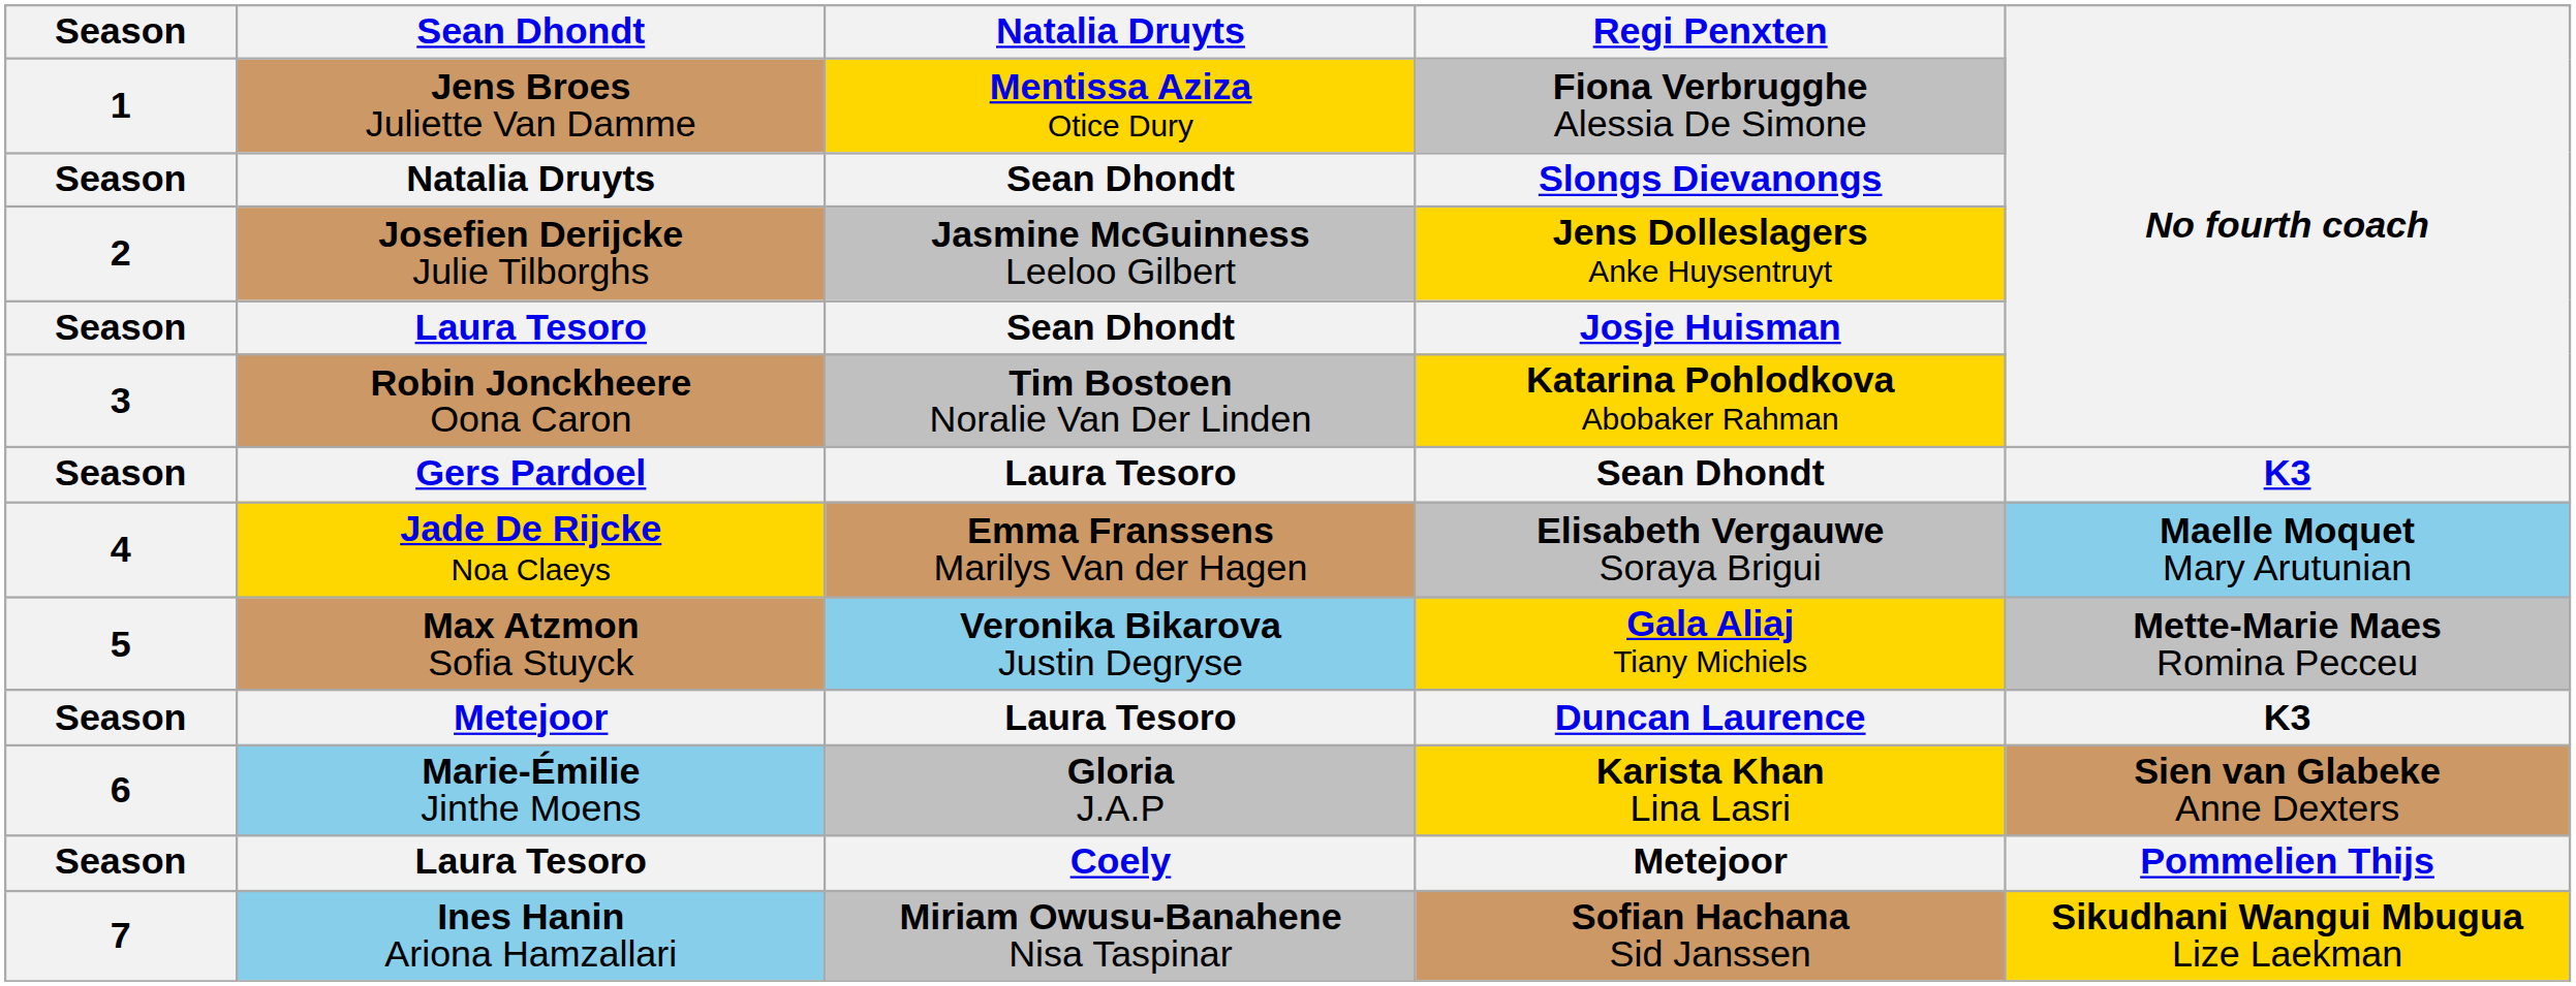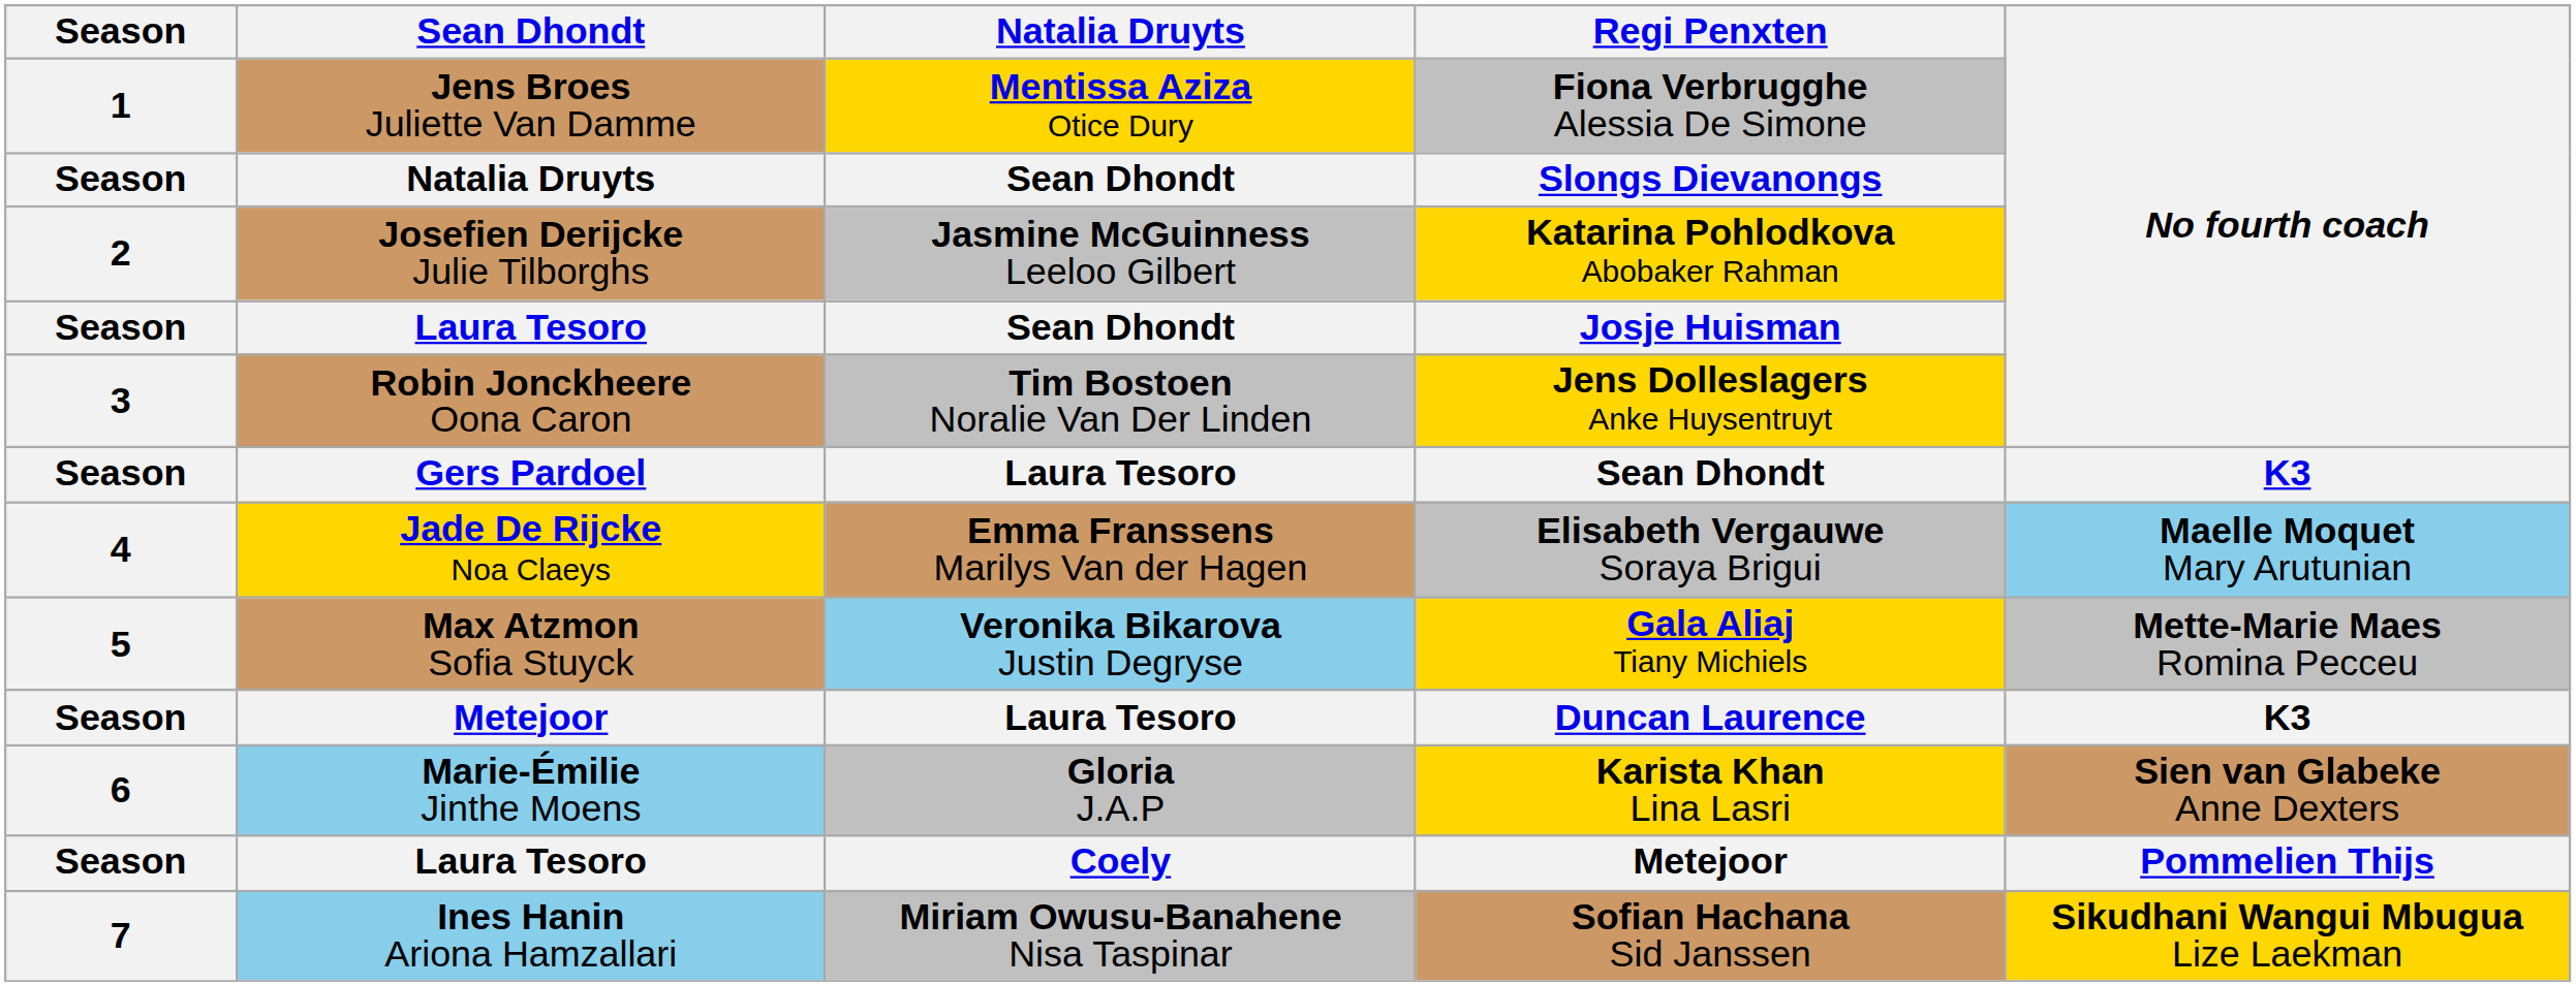 <table class="wikitable nowrap" style="text-align:center; line-height:16px; width:70%;">
 <tr>
 <th rowspan="1" style="width:9%;">Season</th>
 <th style="width:23%;" scope="col"><a href='#'>Sean Dhondt</a></th>
 <th style="width:23%;" scope="col"><a href='#'>Natalia Druyts</a></th>
 <th style="width:23%;" scope="col"><a href='#'>Regi Penxten</a></th>
 <th rowspan="6"><em>No fourth coach</em></th>
 </tr>
 <tr>
 <th>1</th>
 <td style="background:#c96"><strong>Jens Broes</strong><br>Juliette Van Damme</td>
 <td style="background:gold;"><strong><a href='#'>Mentissa Aziza</a></strong><br><small> Otice Dury</small></td>
 <td style="background:silver"><strong>Fiona Verbrugghe</strong><br>Alessia De Simone</td>
 </tr>
 <tr>
 <th rowspan="1" style="width:9%;">Season</th>
 <th style="width:23%;" scope="col">Natalia Druyts</th>
 <th style="width:23%;" scope="col">Sean Dhondt</th>
 <th style="width:23%;" scope="col"><a href='#'>Slongs Dievanongs</a></th>
 </tr>
 <tr>
 <th>2</th>
 <td style="background:#c96"><strong>Josefien Derijcke</strong><br>Julie Tilborghs</td>
 <td bgcolor="silver"><strong>Jasmine McGuinness</strong><br>Leeloo Gilbert</td>
-<td style="text-align:center;background:gold"><strong>Jens Dolleslagers</strong> <br><small>Anke Huysentruyt</small></td>
+<td style="text-align:center;background:gold"><strong>Katarina Pohlodkova</strong> <br><small>Abobaker Rahman</small></td>
 </tr>
 <tr>
 <th rowspan="1" style="width:9%;">Season</th>
 <th style="width:23%;" scope="col"><a href='#'>Laura Tesoro</a></th>
 <th style="width:23%;" scope="col">Sean Dhondt</th>
 <th style="width:23%;" scope="col"><a href='#'>Josje Huisman</a></th>
 </tr>
 <tr>
 <th>3</th>
 <td style="background:#c96"><strong>Robin Jonckheere</strong><br>Oona Caron</td>
 <td style="background:silver"><strong>Tim Bostoen</strong><br>Noralie Van Der Linden</td>
-<td style="text-align:center;background:gold"><strong>Katarina Pohlodkova</strong> <br><small>Abobaker Rahman</small></td>
+<td style="text-align:center;background:gold"><strong>Jens Dolleslagers</strong> <br><small>Anke Huysentruyt</small></td>
 </tr>
 <tr>
 <th rowspan="1" style="width:9%;">Season</th>
 <th style="width:23%;" scope="col"><a href='#'>Gers Pardoel</a></th>
 <th style="width:23%;" scope="col">Laura Tesoro</th>
 <th style="width:23%;" scope="col">Sean Dhondt</th>
 <th style="width:23%;" scope="col"><a href='#'>K3</a></th>
 </tr>
 <tr>
 <th>4</th>
 <td style="text-align:center;background:gold"><strong><a href='#'>Jade De Rijcke</a></strong><small><br>Noa Claeys</small></td>
 <td style="background:#c96"><strong>Emma Franssens</strong><br>Marilys Van der Hagen</td>
 <td bgcolor=silver><strong>Elisabeth Vergauwe</strong><br>Soraya Brigui</td>
 <td style="background:skyblue"><strong>Maelle Moquet</strong><br>Mary Arutunian</td>
 </tr>
 <tr>
 <th>5</th>
 <td style="background:#c96"><strong>Max Atzmon</strong><br>Sofia Stuyck</td>
 <td bgcolor=skyblue><strong>Veronika Bikarova</strong><br>Justin Degryse</td>
 <td bgcolor=gold><strong><a href='#'>Gala Aliaj</a></strong><br><small>Tiany Michiels</small></td>
 <td style="background:silver"><strong>Mette-Marie Maes</strong><br>Romina Pecceu</td>
 </tr>
 <tr>
 <th rowspan="1" style="width:9%;">Season</th>
 <th style="width:23%;" scope="col"><a href='#'>Metejoor</a></th>
 <th style="width:23%;" scope="col">Laura Tesoro</th>
 <th style="width:23%;" scope="col"><a href='#'>Duncan Laurence</a></th>
 <th style="width:23%;" scope="col">K3</th>
 </tr>
 <tr>
 <th>6</th>
 <td bgcolor=skyblue><strong>Marie-Émilie</strong><br>Jinthe Moens</td>
 <td style="background:silver"><strong>Gloria</strong><br>J.A.P</td>
 <td bgcolor=gold><strong>Karista Khan</strong><br>Lina Lasri</td>
 <td style="background:#c96"><strong>Sien van Glabeke</strong><br>Anne Dexters</td>
 </tr>
 <tr>
 <th rowspan="1" style="width:9%;">Season</th>
 <th style="width:23%;" scope="col">Laura Tesoro</th>
 <th style="width:23%;" scope="col"><a href='#'>Coely</a></th>
 <th style="width:23%;" scope="col">Metejoor</th>
 <th style="width:23%;" scope="col"><a href='#'>Pommelien Thijs</a></th>
 </tr>
 <tr>
 <th>7</th>
 <td bgcolor=skyblue><strong>Ines Hanin</strong><br>Ariona Hamzallari</td>
 <td bgcolor=silver><strong>Miriam Owusu-Banahene</strong><br>Nisa Taspinar</td>
 <td style="background:#c96"><strong>Sofian Hachana</strong><br>Sid Janssen</td>
 <td bgcolor=gold><strong>Sikudhani Wangui Mbugua</strong><br>Lize Laekman</td>
 </tr>
 </table>
